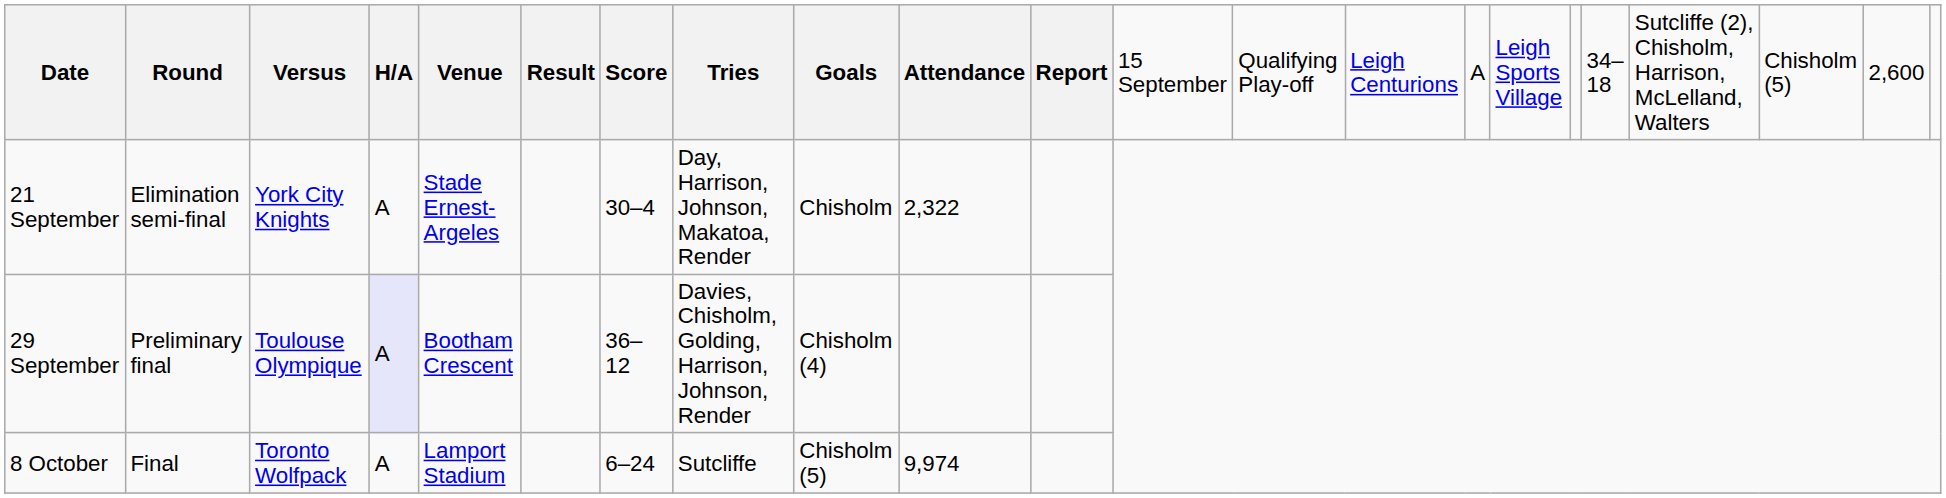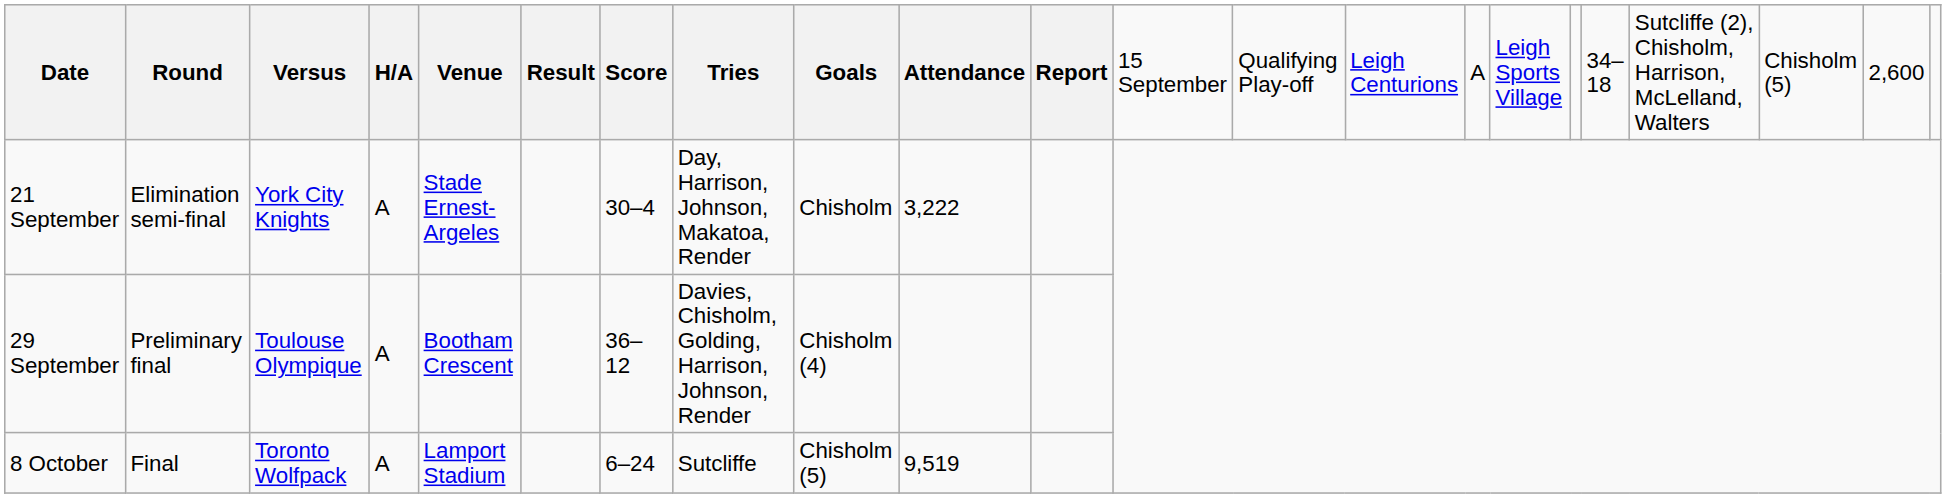 <table class="wikitable defaultleft col2center col4center col7center col10right" style="font-size:90%;">
 <tr>
 <th>Date</th>
 <th>Round</th>
 <th>Versus</th>
 <th>H/A</th>
 <th>Venue</th>
 <th>Result</th>
 <th>Score</th>
 <th>Tries</th>
 <th>Goals</th>
 <th>Attendance</th>
 <th>Report</th>
 <td>15 September</td>
 <td>Qualifying Play-off</td>
 <td> <a href='#'>Leigh Centurions</a></td>
 <td>A</td>
 <td><a href='#'>Leigh Sports Village</a></td>
 <td></td>
 <td>34–18</td>
 <td>Sutcliffe (2), Chisholm, Harrison, McLelland, Walters</td>
 <td>Chisholm (5)</td>
 <td>2,600</td>
 <td></td>
 </tr>
 <tr>
 <td>21 September</td>
 <td>Elimination semi-final</td>
 <td> <a href='#'>York City Knights</a></td>
 <td>A</td>
 <td><a href='#'>Stade Ernest-Argeles</a></td>
 <td></td>
 <td>30–4</td>
 <td>Day, Harrison, Johnson, Makatoa, Render</td>
 <td>Chisholm</td>
-<td>2,322</td>
+<td>3,222</td>
 <td></td>
 </tr>
 <tr>
 <td>29 September</td>
 <td>Preliminary final</td>
 <td> <a href='#'>Toulouse Olympique</a></td>
-<td style="background: lavender;">A</td>
+<td>A</td>
 <td><a href='#'>Bootham Crescent</a></td>
 <td></td>
 <td>36–12</td>
 <td>Davies, Chisholm, Golding, Harrison, Johnson, Render</td>
 <td>Chisholm (4)</td>
 <td></td>
 <td></td>
 </tr>
 <tr>
 <td>8 October</td>
 <td>Final</td>
 <td> <a href='#'>Toronto Wolfpack</a></td>
 <td>A</td>
 <td><a href='#'>Lamport Stadium</a></td>
 <td></td>
 <td>6–24</td>
 <td>Sutcliffe</td>
 <td>Chisholm (5)</td>
-<td>9,974</td>
+<td>9,519</td>
 <td></td>
 </tr>
 </table>
